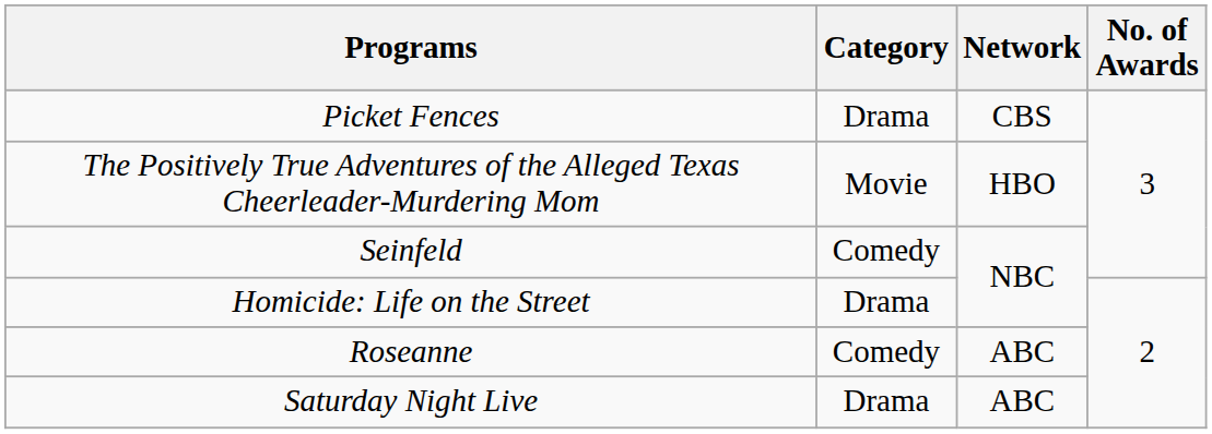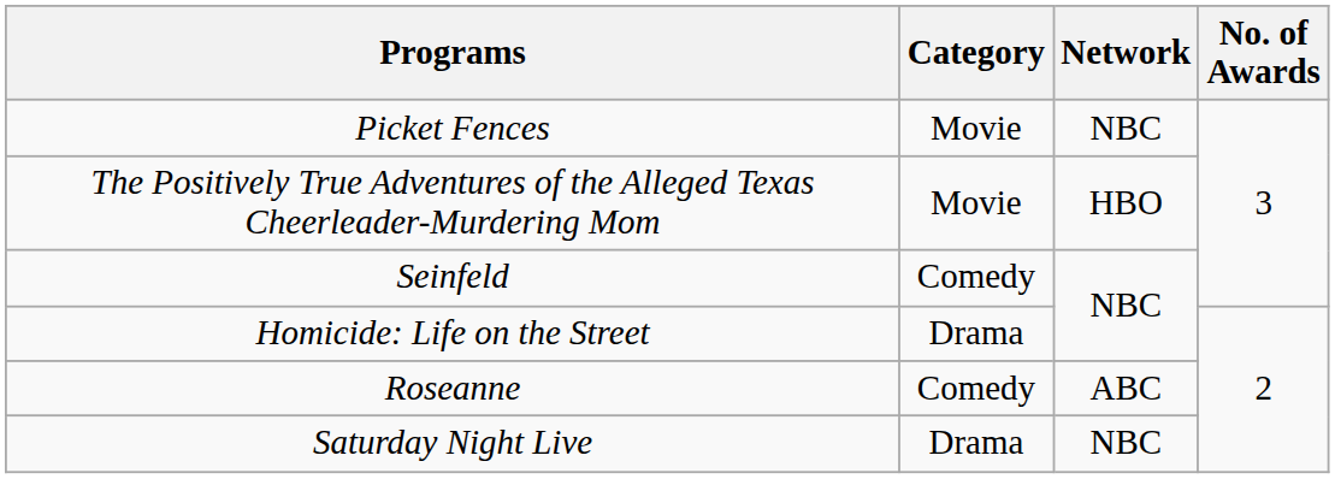 <table class="wikitable">
 <tr>
 <th>Programs</th>
 <th>Category</th>
 <th>Network</th>
 <th>No. of<br>Awards</th>
 </tr>
 <tr style="text-align:center">
 <td><em>Picket Fences</em></td>
-<td>Drama</td>
-<td>CBS</td>
+<td>Movie</td>
+<td>NBC</td>
 <td rowspan="3">3</td>
 </tr>
 <tr style="text-align:center">
 <td><em>The Positively True Adventures of the Alleged Texas Cheerleader-Murdering Mom</em></td>
 <td>Movie</td>
 <td>HBO</td>
 </tr>
 <tr style="text-align:center">
 <td><em>Seinfeld</em></td>
 <td>Comedy</td>
 <td rowspan="2">NBC</td>
 </tr>
 <tr style="text-align:center">
 <td><em>Homicide: Life on the Street</em></td>
 <td>Drama</td>
 <td rowspan="3">2</td>
 </tr>
 <tr style="text-align:center">
 <td><em>Roseanne</em></td>
 <td>Comedy</td>
 <td>ABC</td>
 </tr>
 <tr style="text-align:center">
 <td><em>Saturday Night Live</em></td>
 <td>Drama</td>
-<td>ABC</td>
+<td>NBC</td>
 </tr>
 </table>
